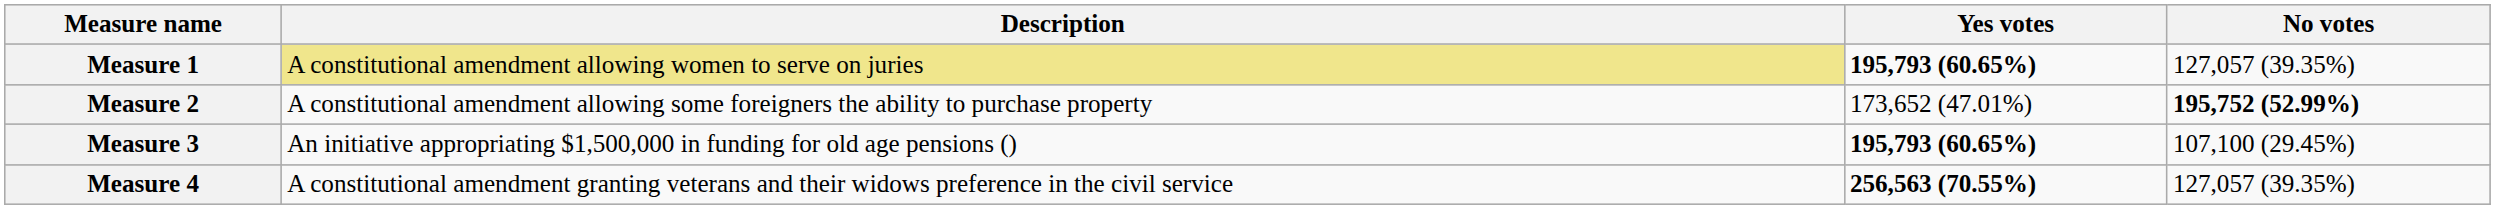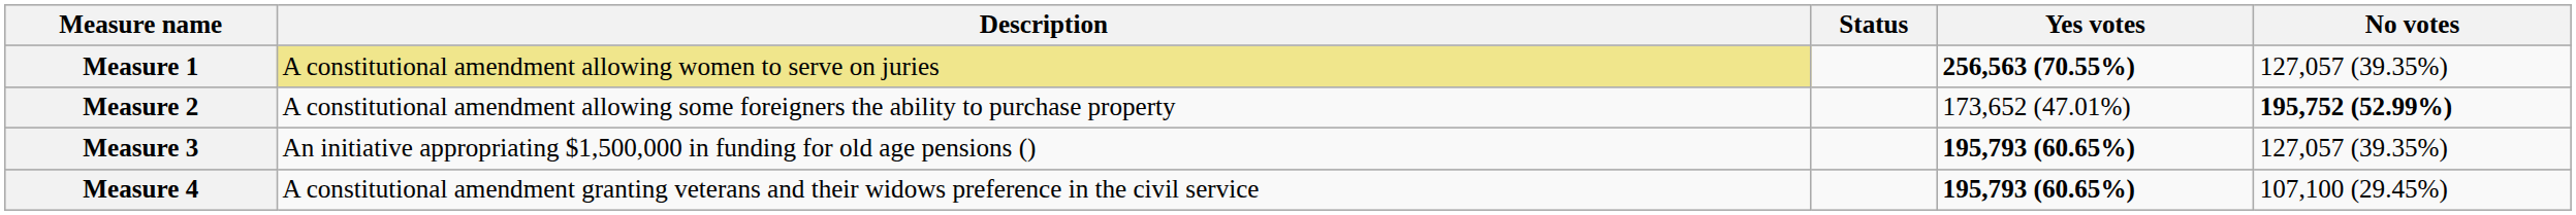 <table class="wikitable sortable plainrowheaders" style="width:100%">
 <tr>
 <th scope="col">Measure name</th>
 <th class="unsortable" scope="col">Description</th>
+<th scope="col">Status</th>
 <th scope="col">Yes votes</th>
 <th scope="col">No votes</th>
 </tr>
 <tr>
 <th scope="row">Measure 1</th>
 <td style="background: khaki;">A constitutional amendment allowing women to serve on juries</td>
-<td><strong>195,793 (60.65%)</strong></td>
+<td></td>
+<td><strong>256,563 (70.55%)</strong></td>
 <td>127,057 (39.35%)</td>
 </tr>
 <tr>
 <th scope="row">Measure 2</th>
 <td>A constitutional amendment allowing some foreigners the ability to purchase property</td>
+<td></td>
 <td>173,652 (47.01%)</td>
 <td><strong>195,752 (52.99%)</strong></td>
 </tr>
 <tr>
 <th scope="row">Measure 3</th>
 <td>An initiative appropriating $1,500,000 in funding for old age pensions ()</td>
+<td></td>
 <td><strong>195,793 (60.65%)</strong></td>
-<td>107,100 (29.45%)</td>
+<td>127,057 (39.35%)</td>
 </tr>
 <tr>
 <th scope="row">Measure 4</th>
 <td>A constitutional amendment granting veterans and their widows preference in the civil service</td>
-<td><strong>256,563 (70.55%)</strong></td>
-<td>127,057 (39.35%)</td>
+<td></td>
+<td><strong>195,793 (60.65%)</strong></td>
+<td>107,100 (29.45%)</td>
 </tr>
 </table>
